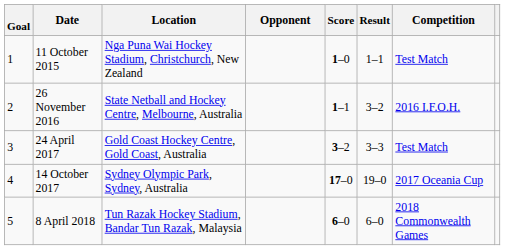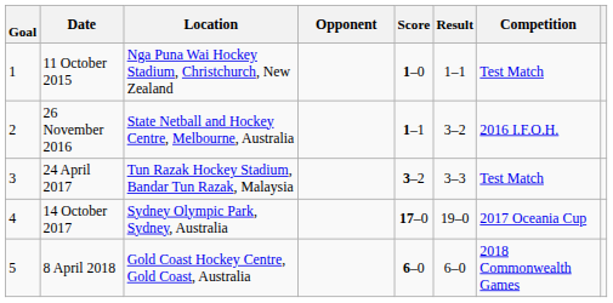 <table class="wikitable sortable" style="font-size:90%" width=97%>
 <tr>
 <th style="font-size:95%;" data-sort-type=number><br>Goal</th>
 <th align=center>Date</th>
 <th>Location</th>
 <th width=90>Opponent</th>
 <th data-sort-type="number" style="font-size:95%">Score</th>
 <th data-sort-type="number" style="font-size:95%">Result</th>
 <th>Competition</th>
 <th></th>
 </tr>
 <tr>
 <td>1</td>
 <td>11 October 2015</td>
 <td><a href='#'>Nga Puna Wai Hockey Stadium</a>, <a href='#'>Christchurch</a>, New Zealand</td>
 <td></td>
 <td align="center"><strong>1</strong>–0</td>
 <td align="center">1–1</td>
 <td><a href='#'>Test Match</a></td>
 <td></td>
 </tr>
 <tr>
 <td>2</td>
 <td>26 November 2016</td>
 <td><a href='#'>State Netball and Hockey Centre</a>, <a href='#'>Melbourne</a>, Australia</td>
 <td></td>
 <td align="center"><strong>1</strong>–1</td>
 <td align="center">3–2</td>
 <td><a href='#'>2016 I.F.O.H.</a></td>
 <td></td>
 </tr>
 <tr>
 <td>3</td>
 <td>24 April 2017</td>
-<td><a href='#'>Gold Coast Hockey Centre</a>, <a href='#'>Gold Coast</a>, Australia</td>
+<td><a href='#'>Tun Razak Hockey Stadium</a>, <a href='#'>Bandar Tun Razak</a>, Malaysia</td>
 <td></td>
 <td align="center"><strong>3</strong>–2</td>
 <td align="center">3–3</td>
 <td><a href='#'>Test Match</a></td>
 <td></td>
 </tr>
 <tr>
 <td>4</td>
 <td>14 October 2017</td>
 <td><a href='#'>Sydney Olympic Park</a>, <a href='#'>Sydney</a>, Australia</td>
 <td></td>
 <td align="center"><strong>17</strong>–0</td>
 <td align="center">19–0</td>
 <td><a href='#'>2017 Oceania Cup</a></td>
 <td></td>
 </tr>
 <tr>
 <td>5</td>
 <td>8 April 2018</td>
-<td><a href='#'>Tun Razak Hockey Stadium</a>, <a href='#'>Bandar Tun Razak</a>, Malaysia</td>
+<td><a href='#'>Gold Coast Hockey Centre</a>, <a href='#'>Gold Coast</a>, Australia</td>
 <td></td>
 <td align="center"><strong>6</strong>–0</td>
 <td align="center">6–0</td>
 <td><a href='#'>2018 Commonwealth Games</a></td>
 <td></td>
 </tr>
 </table>
